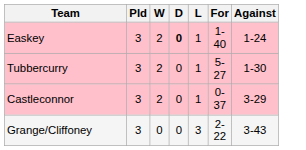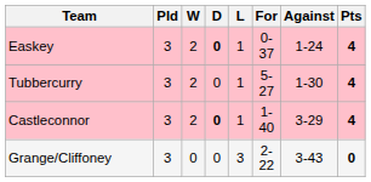 <table class="wikitable">
 <tr>
 <th width=165>Team</th>
 <th width=20>Pld</th>
 <th width=20>W</th>
 <th width=20>D</th>
 <th width=20>L</th>
 <th width=20>For</th>
 <th width=20>Against</th>
+<th width=20>Pts</th>
 </tr>
 <tr align=center style="background:pink;">
 <td style="text-align:left;">Easkey</td>
 <td>3</td>
 <td>2</td>
 <td><strong>0</strong></td>
 <td>1</td>
-<td>1-40</td>
+<td>0-37</td>
 <td>1-24</td>
+<td><strong>4</strong></td>
 </tr>
 <tr align=center style="background:pink;">
 <td style="text-align:left;">Tubbercurry</td>
 <td>3</td>
 <td>2</td>
 <td>0</td>
 <td>1</td>
 <td>5-27</td>
 <td>1-30</td>
+<td><strong>4</strong></td>
 </tr>
 <tr align=center style="background:pink;">
 <td style="text-align:left;">Castleconnor</td>
 <td>3</td>
 <td>2</td>
-<td>0</td>
+<td><strong>0</strong></td>
 <td>1</td>
-<td>0-37</td>
+<td>1-40</td>
 <td>3-29</td>
+<td><strong>4</strong></td>
 </tr>
 <tr align=center style="background:#f5f5f5;">
 <td style="text-align:left;">Grange/Cliffoney</td>
 <td>3</td>
 <td>0</td>
 <td>0</td>
 <td>3</td>
 <td>2-22</td>
 <td>3-43</td>
+<td><strong>0</strong></td>
 </tr>
 </table>
